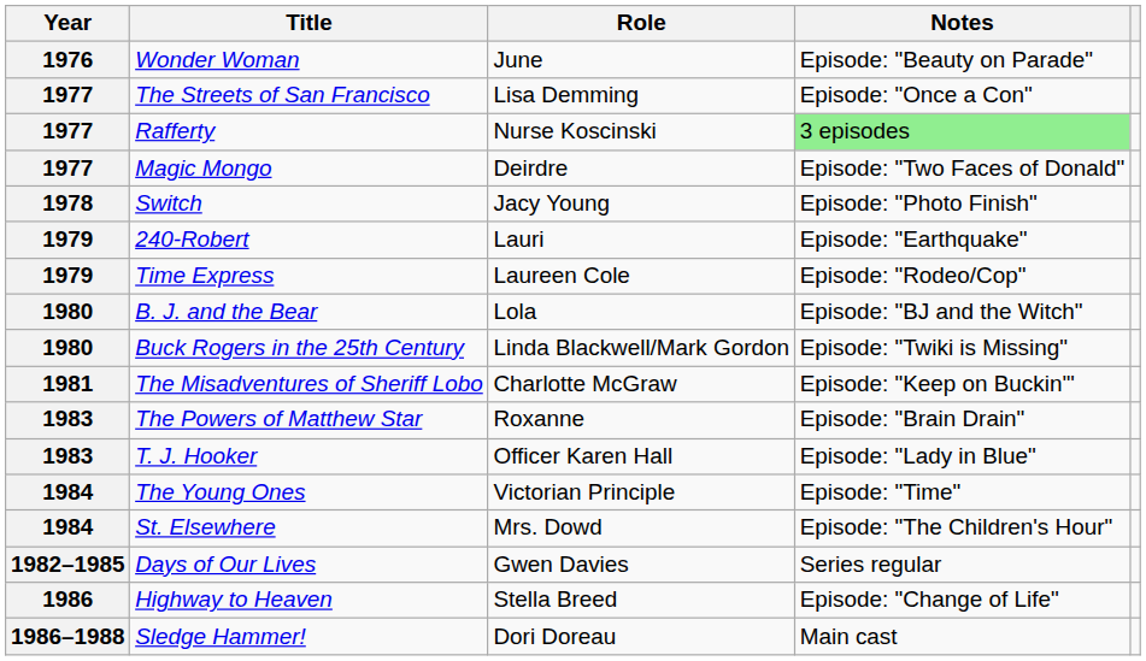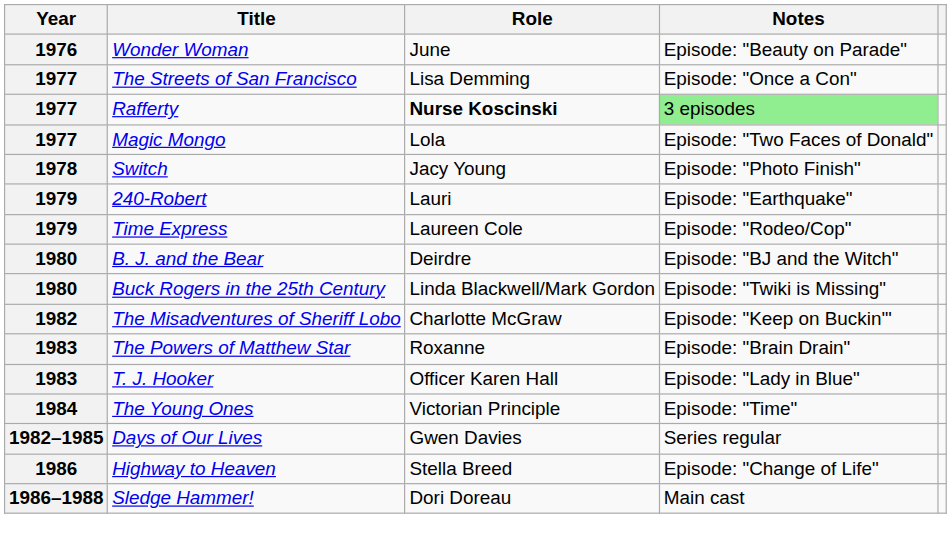 <table class="wikitable plainrowheaders sortable" style="margin-right: 0;">
 <tr>
 <th scope="col">Year</th>
 <th scope="col">Title</th>
 <th scope="col">Role</th>
 <th scope="col" class="unsortable">Notes</th>
 <th scope="col" class="unsortable"></th>
 </tr>
 <tr>
 <th scope="row">1976</th>
 <td><a href='#'><em>Wonder Woman</em></a></td>
 <td>June</td>
 <td>Episode: "Beauty on Parade"</td>
 <td style="text-align:center;"></td>
 </tr>
 <tr>
 <th scope="row">1977</th>
 <td data-sort-value="Streets of San Francisco, The"><em><a href='#'>The Streets of San Francisco</a></em></td>
 <td>Lisa Demming</td>
 <td>Episode: "Once a Con"</td>
 <td style="text-align:center;"></td>
 </tr>
 <tr>
 <th scope="row">1977</th>
 <td><a href='#'><em>Rafferty</em></a></td>
-<td>Nurse Koscinski</td>
+<td><strong>Nurse Koscinski</strong></td>
 <td style="background: lightgreen;">3 episodes</td>
 <td style="text-align:center;"></td>
 </tr>
 <tr>
 <th scope="row">1977</th>
 <td><em><a href='#'>Magic Mongo</a></em></td>
-<td>Deirdre</td>
+<td>Lola</td>
 <td>Episode: "Two Faces of Donald"</td>
 <td style="text-align:center;"></td>
 </tr>
 <tr>
 <th scope="row">1978</th>
 <td><a href='#'><em>Switch</em></a></td>
 <td>Jacy Young</td>
 <td>Episode: "Photo Finish"</td>
 <td style="text-align:center;"></td>
 </tr>
 <tr>
 <th scope="row">1979</th>
 <td><em><a href='#'>240-Robert</a></em></td>
 <td>Lauri</td>
 <td>Episode: "Earthquake"</td>
 <td style="text-align:center;"></td>
 </tr>
 <tr>
 <th scope="row">1979</th>
 <td><em><a href='#'>Time Express</a></em></td>
 <td>Laureen Cole</td>
 <td>Episode: "Rodeo/Cop"</td>
 <td style="text-align:center;"></td>
 </tr>
 <tr>
 <th scope="row">1980</th>
 <td><em><a href='#'>B. J. and the Bear</a></em></td>
-<td>Lola</td>
+<td>Deirdre</td>
 <td>Episode: "BJ and the Witch"</td>
 <td style="text-align:center;"></td>
 </tr>
 <tr>
 <th scope="row">1980</th>
 <td><a href='#'><em>Buck Rogers in the 25th Century</em></a></td>
 <td>Linda Blackwell/Mark Gordon</td>
 <td>Episode: "Twiki is Missing"</td>
 <td style="text-align:center;"></td>
 </tr>
 <tr>
-<th scope="row">1981</th>
+<th scope="row">1982</th>
 <td data-sort-value="Misadventures of Sheriff Lobo, The"><em><a href='#'>The Misadventures of Sheriff Lobo</a></em></td>
 <td>Charlotte McGraw</td>
 <td>Episode: "Keep on Buckin'"</td>
 <td style="text-align:center;"></td>
 </tr>
 <tr>
 <th scope="row">1983</th>
 <td data-sort-value="Powers of Matthew Star, The"><em><a href='#'>The Powers of Matthew Star</a></em></td>
 <td>Roxanne</td>
 <td>Episode: "Brain Drain"</td>
 <td style="text-align:center;"></td>
 </tr>
 <tr>
 <th scope="row">1983</th>
 <td><em><a href='#'>T. J. Hooker</a></em></td>
 <td>Officer Karen Hall</td>
 <td>Episode: "Lady in Blue"</td>
 <td style="text-align:center;"></td>
 </tr>
 <tr>
 <th scope="row">1984</th>
 <td data-sort-value="Young Ones, The"><a href='#'><em>The Young Ones</em></a></td>
 <td>Victorian Principle</td>
 <td>Episode: "Time"</td>
 <td style="text-align:center;"></td>
 </tr>
 <tr>
-<th scope="row">1984</th>
-<td><em><a href='#'>St. Elsewhere</a></em></td>
-<td>Mrs. Dowd</td>
-<td>Episode: "The Children's Hour"</td>
-<td style="text-align:center;"></td>
-</tr>
-<tr>
 <th scope="row">1982–1985</th>
 <td><em><a href='#'>Days of Our Lives</a></em></td>
 <td>Gwen Davies</td>
 <td>Series regular</td>
 <td style="text-align:center;"></td>
 </tr>
 <tr>
 <th scope="row">1986</th>
 <td><em><a href='#'>Highway to Heaven</a></em></td>
 <td>Stella Breed</td>
 <td>Episode: "Change of Life"</td>
 <td style="text-align:center;"></td>
 </tr>
 <tr>
 <th scope="row">1986–1988</th>
 <td><em><a href='#'>Sledge Hammer!</a></em></td>
 <td>Dori Doreau</td>
 <td>Main cast</td>
 <td style="text-align:center;"></td>
 </tr>
 </table>
